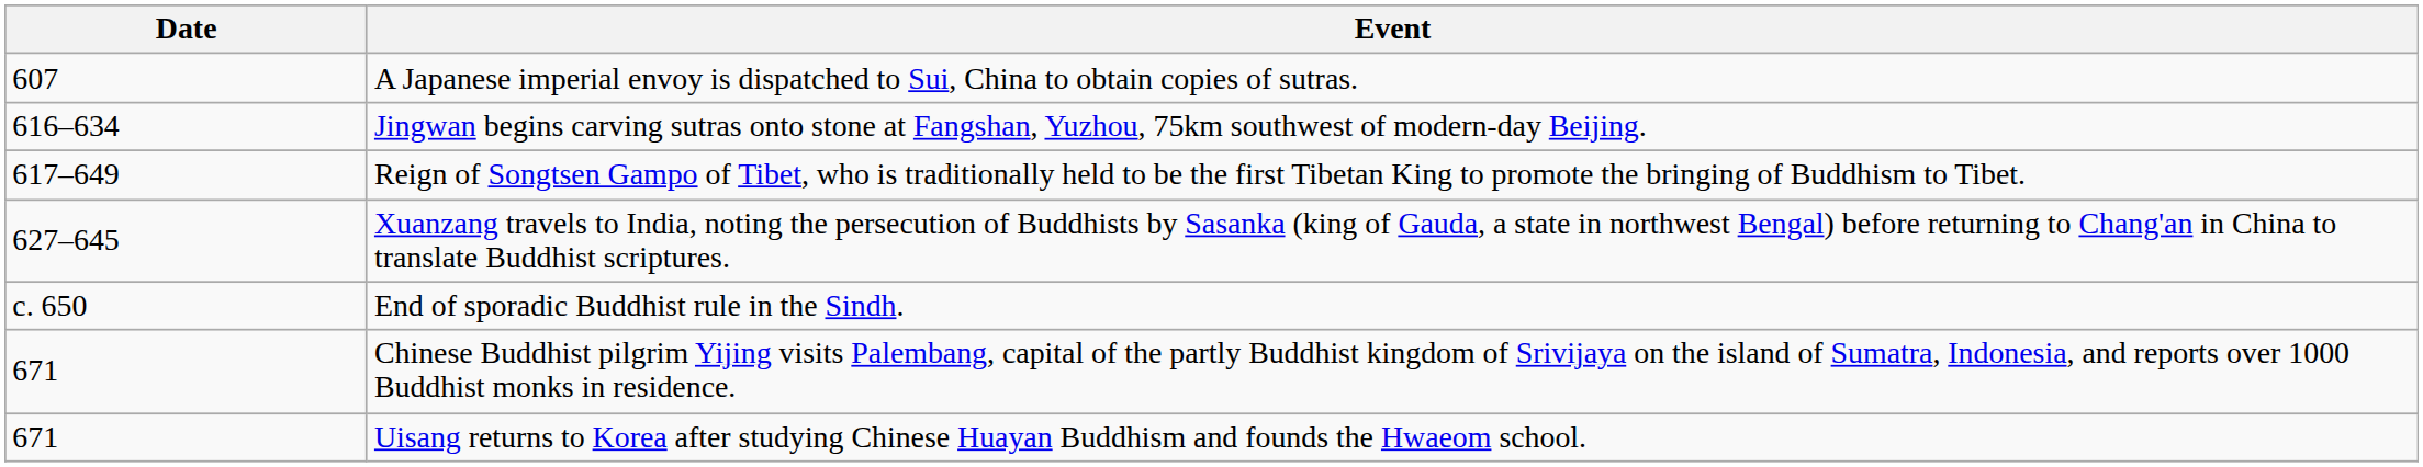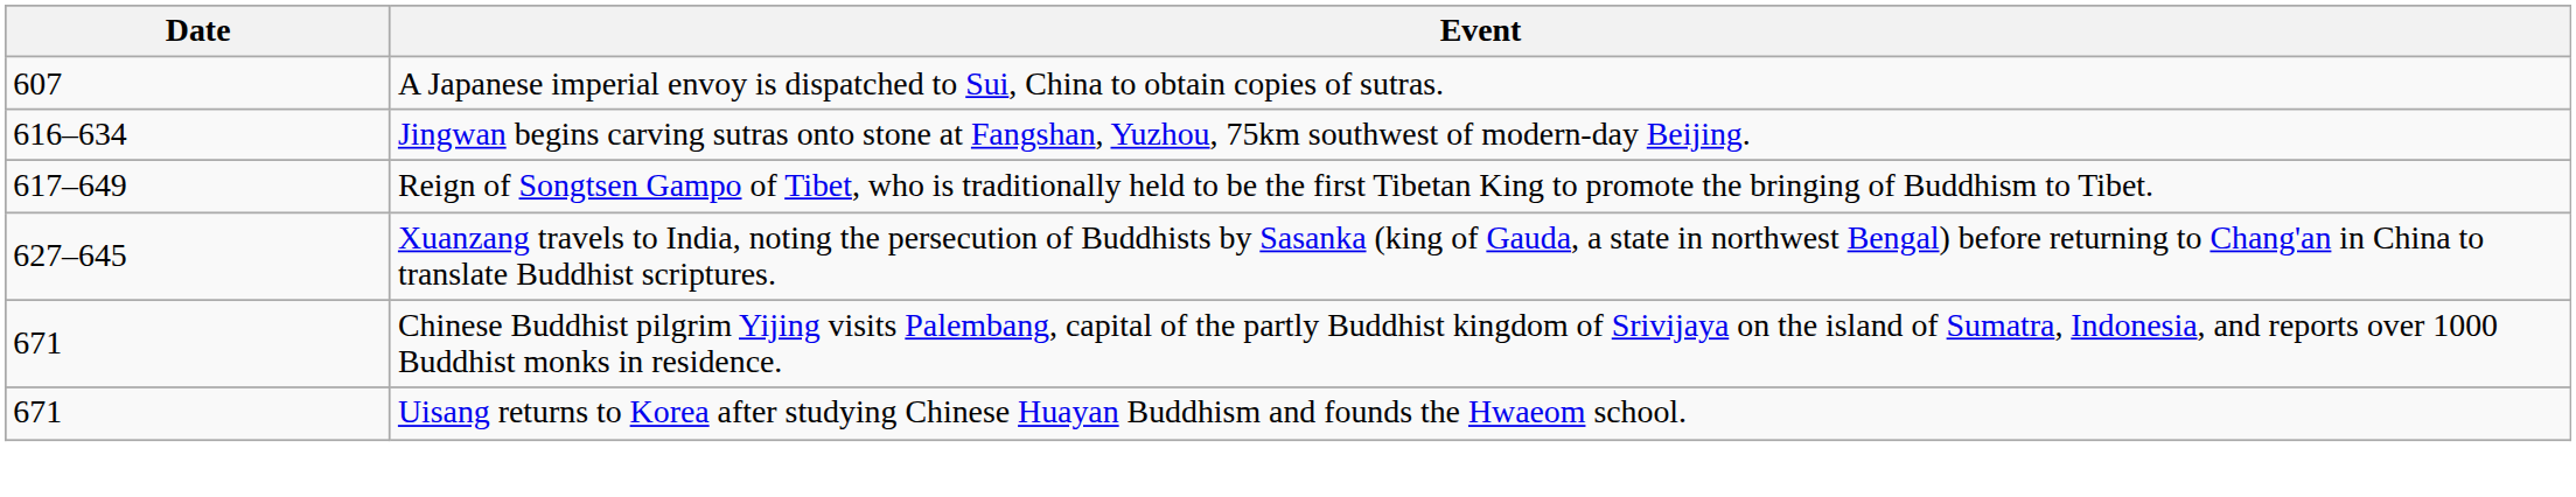 <table class="wikitable" width="100%">
 <tr>
 <th style="width:15%">Date</th>
 <th>Event</th>
 </tr>
 <tr>
 <td>607</td>
 <td>A Japanese imperial envoy is dispatched to <a href='#'>Sui</a>, China to obtain copies of sutras.</td>
 </tr>
 <tr>
 <td>616–634</td>
 <td><a href='#'>Jingwan</a> begins carving sutras onto stone at <a href='#'>Fangshan</a>, <a href='#'>Yuzhou</a>, 75km southwest of modern-day <a href='#'>Beijing</a>.</td>
 </tr>
 <tr>
 <td>617–649</td>
 <td>Reign of <a href='#'>Songtsen Gampo</a> of <a href='#'>Tibet</a>, who is traditionally held to be the first Tibetan King to promote the bringing of Buddhism to Tibet.</td>
 </tr>
 <tr>
 <td>627–645</td>
 <td><a href='#'>Xuanzang</a> travels to India, noting the persecution of Buddhists by <a href='#'>Sasanka</a> (king of <a href='#'>Gauda</a>, a state in northwest <a href='#'>Bengal</a>) before returning to <a href='#'>Chang'an</a> in China to translate Buddhist scriptures.</td>
 </tr>
 <tr>
-<td>c. 650</td>
-<td>End of sporadic Buddhist rule in the <a href='#'>Sindh</a>.</td>
-</tr>
-<tr>
 <td>671</td>
 <td>Chinese Buddhist pilgrim <a href='#'>Yijing</a> visits <a href='#'>Palembang</a>, capital of the partly Buddhist kingdom of <a href='#'>Srivijaya</a> on the island of <a href='#'>Sumatra</a>, <a href='#'>Indonesia</a>, and reports over 1000 Buddhist monks in residence.</td>
 </tr>
 <tr>
 <td>671</td>
 <td><a href='#'>Uisang</a> returns to <a href='#'>Korea</a> after studying Chinese <a href='#'>Huayan</a> Buddhism and founds the <a href='#'>Hwaeom</a> school.</td>
 </tr>
 </table>
